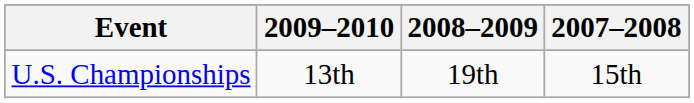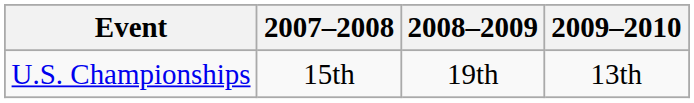 <table class="wikitable" style="text-align:center">
 <tr>
 <th>Event</th>
+<th>2007–2008</th>
+<th>2008–2009</th>
 <th>2009–2010</th>
-<th>2008–2009</th>
-<th>2007–2008</th>
 </tr>
 <tr>
 <td align=left><a href='#'>U.S. Championships</a></td>
+<td>15th</td>
+<td>19th</td>
 <td>13th</td>
-<td>19th</td>
-<td>15th</td>
 </tr>
 </table>
